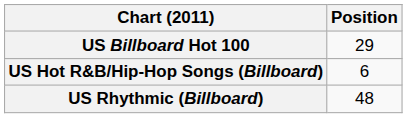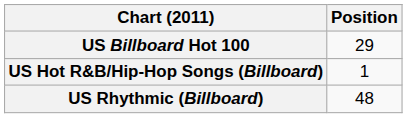 <table class="wikitable sortable plainrowheaders">
 <tr>
 <th>Chart (2011)</th>
 <th>Position</th>
 </tr>
 <tr>
 <th scope="row">US <em>Billboard</em> Hot 100</th>
 <td align="center">29</td>
 </tr>
 <tr>
 <th scope="row">US Hot R&B/Hip-Hop Songs (<em>Billboard</em>)</th>
-<td align="center">6</td>
+<td align="center">1</td>
 </tr>
 <tr>
 <th scope="row">US Rhythmic (<em>Billboard</em>)</th>
 <td align="center">48</td>
 </tr>
 </table>
